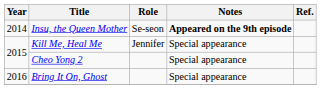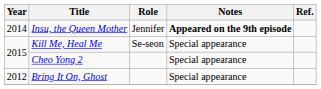 <table class="wikitable sortable" border="1">
 <tr>
 <th>Year</th>
 <th>Title</th>
 <th>Role</th>
 <th>Notes</th>
 <th>Ref.</th>
 </tr>
 <tr>
 <td>2014</td>
 <td><em><a href='#'>Insu, the Queen Mother</a></em></td>
-<td>Se-seon</td>
+<td>Jennifer</td>
 <td><strong>Appeared on the 9th episode</strong></td>
 <td></td>
 </tr>
 <tr>
 <td rowspan="2">2015</td>
 <td><em><a href='#'>Kill Me, Heal Me</a></em></td>
-<td>Jennifer</td>
+<td>Se-seon</td>
 <td>Special appearance</td>
 <td></td>
 </tr>
 <tr>
 <td><em><a href='#'>Cheo Yong 2</a></em></td>
 <td></td>
 <td>Special appearance</td>
 <td></td>
 </tr>
 <tr>
-<td>2016</td>
+<td>2012</td>
 <td><em><a href='#'>Bring It On, Ghost</a></em></td>
 <td></td>
 <td>Special appearance</td>
 <td></td>
 </tr>
 <tr>
 </tr>
 </table>
